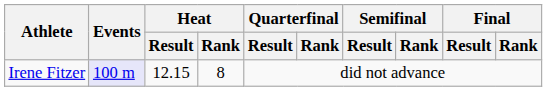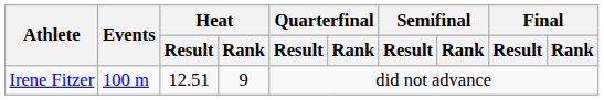 <table class=wikitable style="font-size:90%">
 <tr>
 <th rowspan="2">Athlete</th>
 <th rowspan="2">Events</th>
 <th colspan="2">Heat</th>
 <th colspan="2">Quarterfinal</th>
 <th colspan="2">Semifinal</th>
 <th colspan="2">Final</th>
 </tr>
 <tr>
 <th>Result</th>
 <th>Rank</th>
 <th>Result</th>
 <th>Rank</th>
 <th>Result</th>
 <th>Rank</th>
 <th>Result</th>
 <th>Rank</th>
 </tr>
 <tr align=center>
 <td align=left><a href='#'>Irene Fitzer</a></td>
-<td align=left style="background: lavender;"><a href='#'>100 m</a></td>
-<td>12.15</td>
-<td>8</td>
+<td align=left><a href='#'>100 m</a></td>
+<td>12.51</td>
+<td>9</td>
 <td align=center colspan=6>did not advance</td>
 </tr>
 </table>
